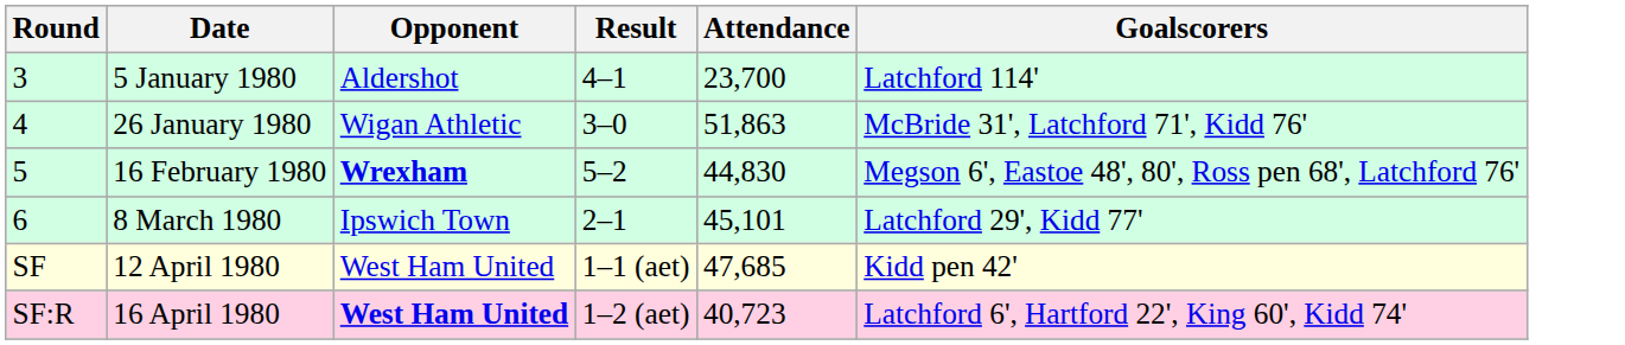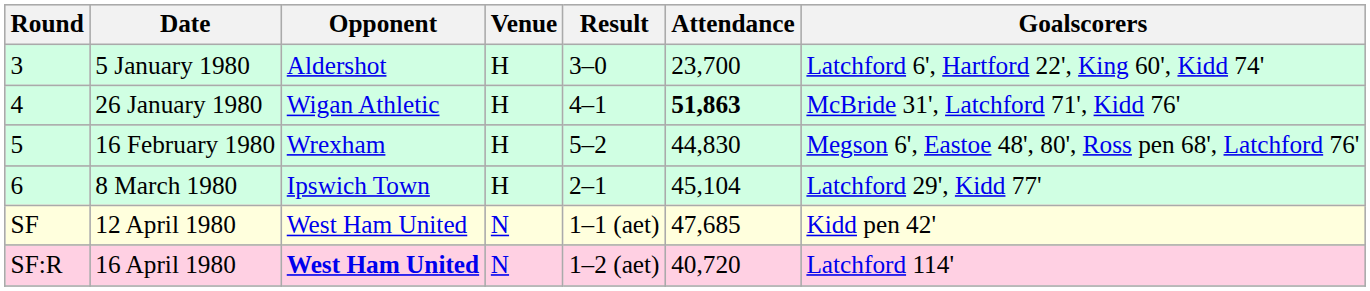 <table class="wikitable">
 <tr>
 <th>Round</th>
 <th>Date</th>
 <th>Opponent</th>
+<th>Venue</th>
 <th>Result</th>
 <th>Attendance</th>
 <th>Goalscorers</th>
 </tr>
 <tr style="background-color: #d0ffe3;">
 <td>3</td>
 <td>5 January 1980</td>
 <td><a href='#'>Aldershot</a></td>
-<td>4–1</td>
+<td>H</td>
+<td>3–0</td>
 <td>23,700</td>
-<td><a href='#'>Latchford</a> 114'</td>
+<td><a href='#'>Latchford</a> 6', <a href='#'>Hartford</a> 22', <a href='#'>King</a> 60', <a href='#'>Kidd</a> 74'</td>
 </tr>
 <tr style="background-color: #d0ffe3;">
 <td>4</td>
 <td>26 January 1980</td>
 <td><a href='#'>Wigan Athletic</a></td>
-<td>3–0</td>
-<td>51,863</td>
+<td>H</td>
+<td>4–1</td>
+<td><strong>51,863</strong></td>
 <td><a href='#'>McBride</a> 31', <a href='#'>Latchford</a> 71', <a href='#'>Kidd</a> 76'</td>
 </tr>
 <tr style="background-color: #d0ffe3;">
 <td>5</td>
 <td>16 February 1980</td>
-<td><strong><a href='#'>Wrexham</a></strong></td>
+<td><a href='#'>Wrexham</a></td>
+<td>H</td>
 <td>5–2</td>
 <td>44,830</td>
 <td><a href='#'>Megson</a> 6', <a href='#'>Eastoe</a> 48', 80', <a href='#'>Ross</a> pen 68', <a href='#'>Latchford</a> 76'</td>
 </tr>
 <tr style="background-color: #d0ffe3;">
 <td>6</td>
 <td>8 March 1980</td>
 <td><a href='#'>Ipswich Town</a></td>
+<td>H</td>
 <td>2–1</td>
-<td>45,101</td>
+<td>45,104</td>
 <td><a href='#'>Latchford</a> 29', <a href='#'>Kidd</a> 77'</td>
 </tr>
 <tr style="background-color: #ffffdd;">
 <td>SF</td>
 <td>12 April 1980</td>
 <td><a href='#'>West Ham United</a></td>
+<td><a href='#'>N</a></td>
 <td>1–1 (aet)</td>
 <td>47,685</td>
 <td><a href='#'>Kidd</a> pen 42'</td>
 </tr>
 <tr style="background-color: #ffd0e3;">
 <td>SF:R</td>
 <td>16 April 1980</td>
 <td><strong><a href='#'>West Ham United</a></strong></td>
+<td><a href='#'>N</a></td>
 <td>1–2 (aet)</td>
-<td>40,723</td>
-<td><a href='#'>Latchford</a> 6', <a href='#'>Hartford</a> 22', <a href='#'>King</a> 60', <a href='#'>Kidd</a> 74'</td>
+<td>40,720</td>
+<td><a href='#'>Latchford</a> 114'</td>
 </tr>
 </table>
